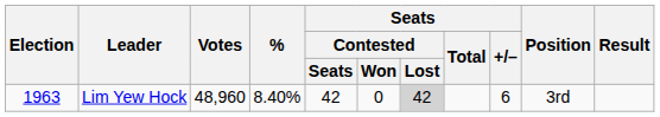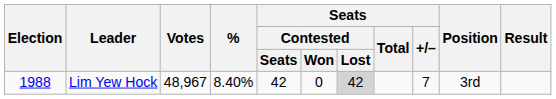 <table class=wikitable style="text-align: center;">
 <tr>
 <th rowspan=3>Election</th>
 <th rowspan=3>Leader</th>
 <th rowspan=3>Votes</th>
 <th rowspan=3>%</th>
 <th colspan=5>Seats</th>
 <th rowspan=3>Position</th>
 <th rowspan=3>Result</th>
 </tr>
 <tr>
 <th colspan=3>Contested</th>
 <th rowspan=2>Total</th>
 <th rowspan=2>+/–</th>
 </tr>
 <tr>
 <th>Seats</th>
 <th>Won</th>
 <th>Lost</th>
 </tr>
 <tr>
-<td><a href='#'>1963</a></td>
+<td><a href='#'>1988</a></td>
 <td><a href='#'>Lim Yew Hock</a></td>
-<td>48,960</td>
+<td>48,967</td>
 <td>8.40%</td>
 <td>42</td>
 <td>0</td>
 <td style="background: lightgrey;">42</td>
 <td></td>
-<td> 6</td>
+<td> 7</td>
 <td>3rd</td>
 <td></td>
 </tr>
 </table>
